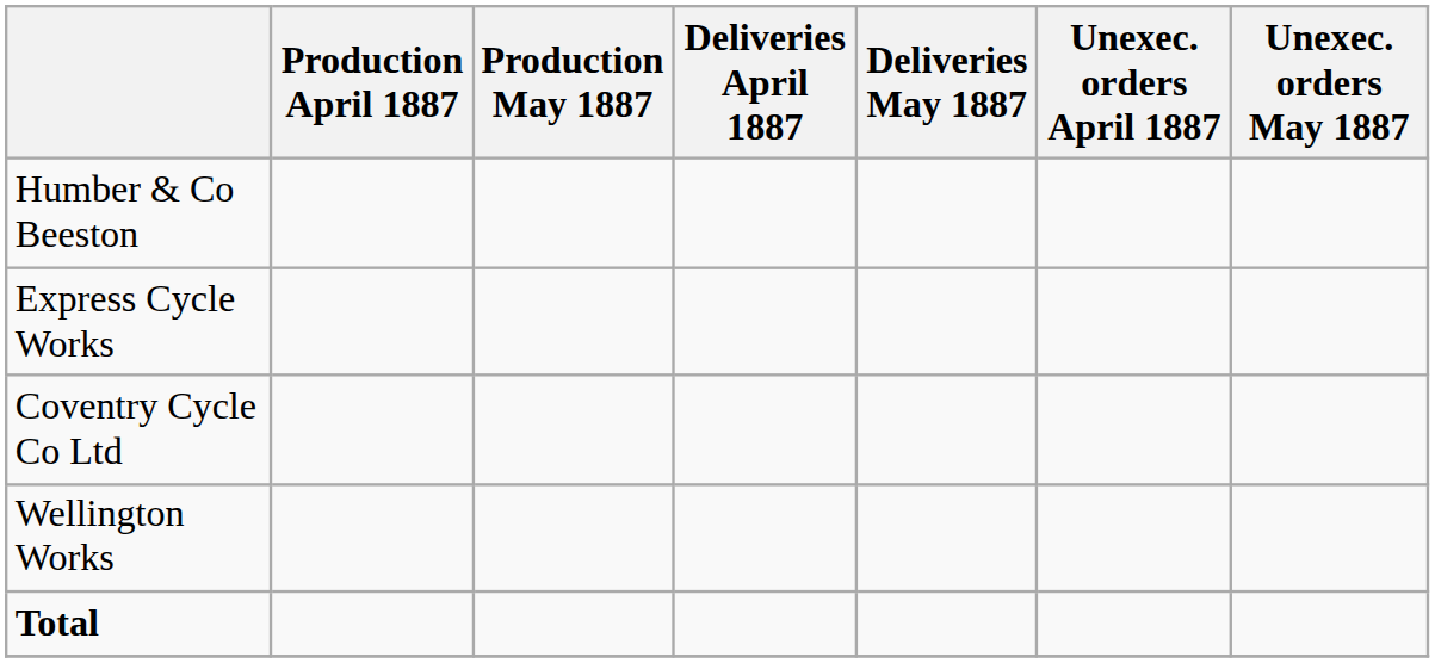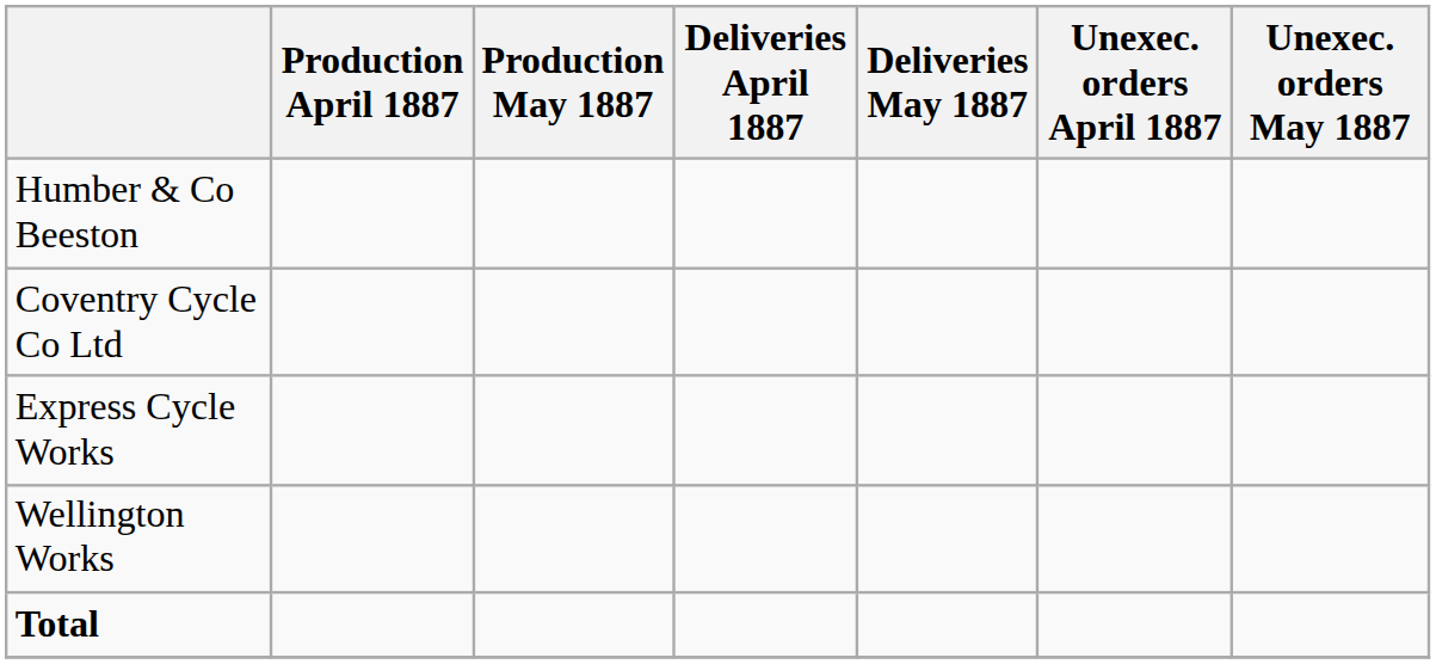 <table class="wikitable" style="font-size: 85%; width:40%">
 <tr ---->
 <th></th>
 <th>Production<br>April 1887</th>
 <th>Production<br>May 1887</th>
 <th>Deliveries<br>April 1887</th>
 <th>Deliveries<br>May 1887</th>
 <th>Unexec. orders<br>April 1887</th>
 <th>Unexec. orders<br>May 1887</th>
 </tr>
 <tr>
 <td>Humber & Co Beeston</td>
 <td></td>
 <td></td>
 <td></td>
 <td></td>
 <td></td>
 <td></td>
 </tr>
 <tr>
-<td>Express Cycle Works</td>
+<td>Coventry Cycle Co Ltd</td>
 <td></td>
 <td></td>
 <td></td>
 <td></td>
 <td></td>
 <td></td>
 </tr>
 <tr>
-<td>Coventry Cycle Co Ltd</td>
+<td>Express Cycle Works</td>
 <td></td>
 <td></td>
 <td></td>
 <td></td>
 <td></td>
 <td></td>
 </tr>
 <tr>
 <td>Wellington Works</td>
 <td></td>
 <td></td>
 <td></td>
 <td></td>
 <td></td>
 <td></td>
 </tr>
 <tr>
 <td><strong>Total</strong></td>
 <td></td>
 <td></td>
 <td></td>
 <td></td>
 <td></td>
 <td></td>
 </tr>
 <tr>
 </tr>
 </table>
